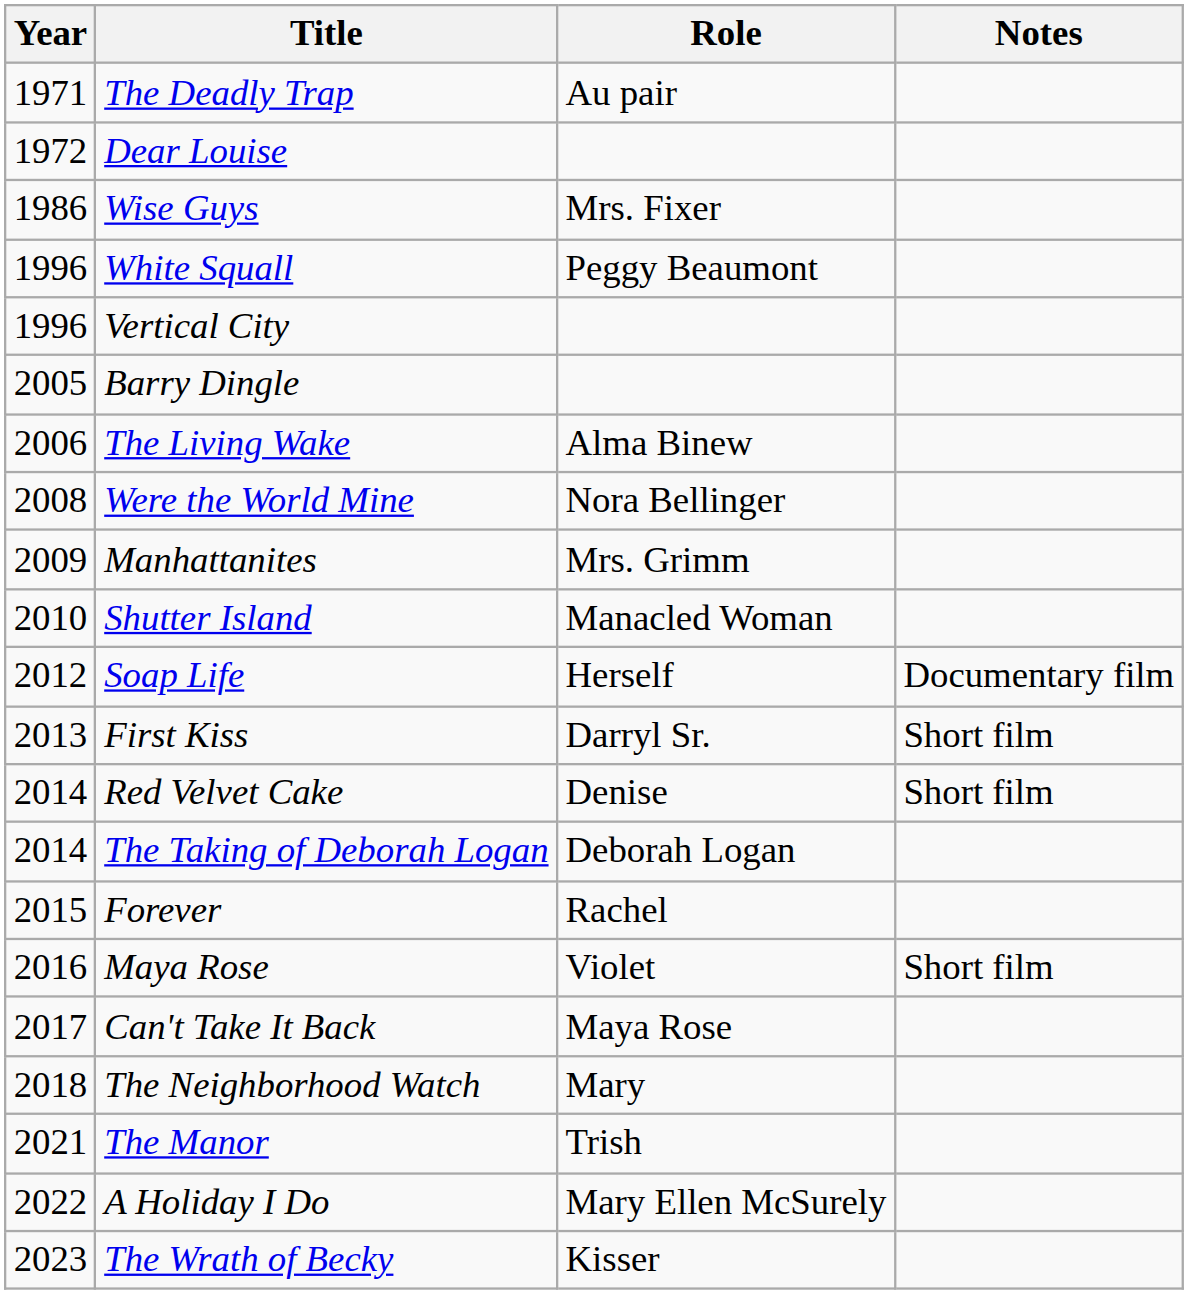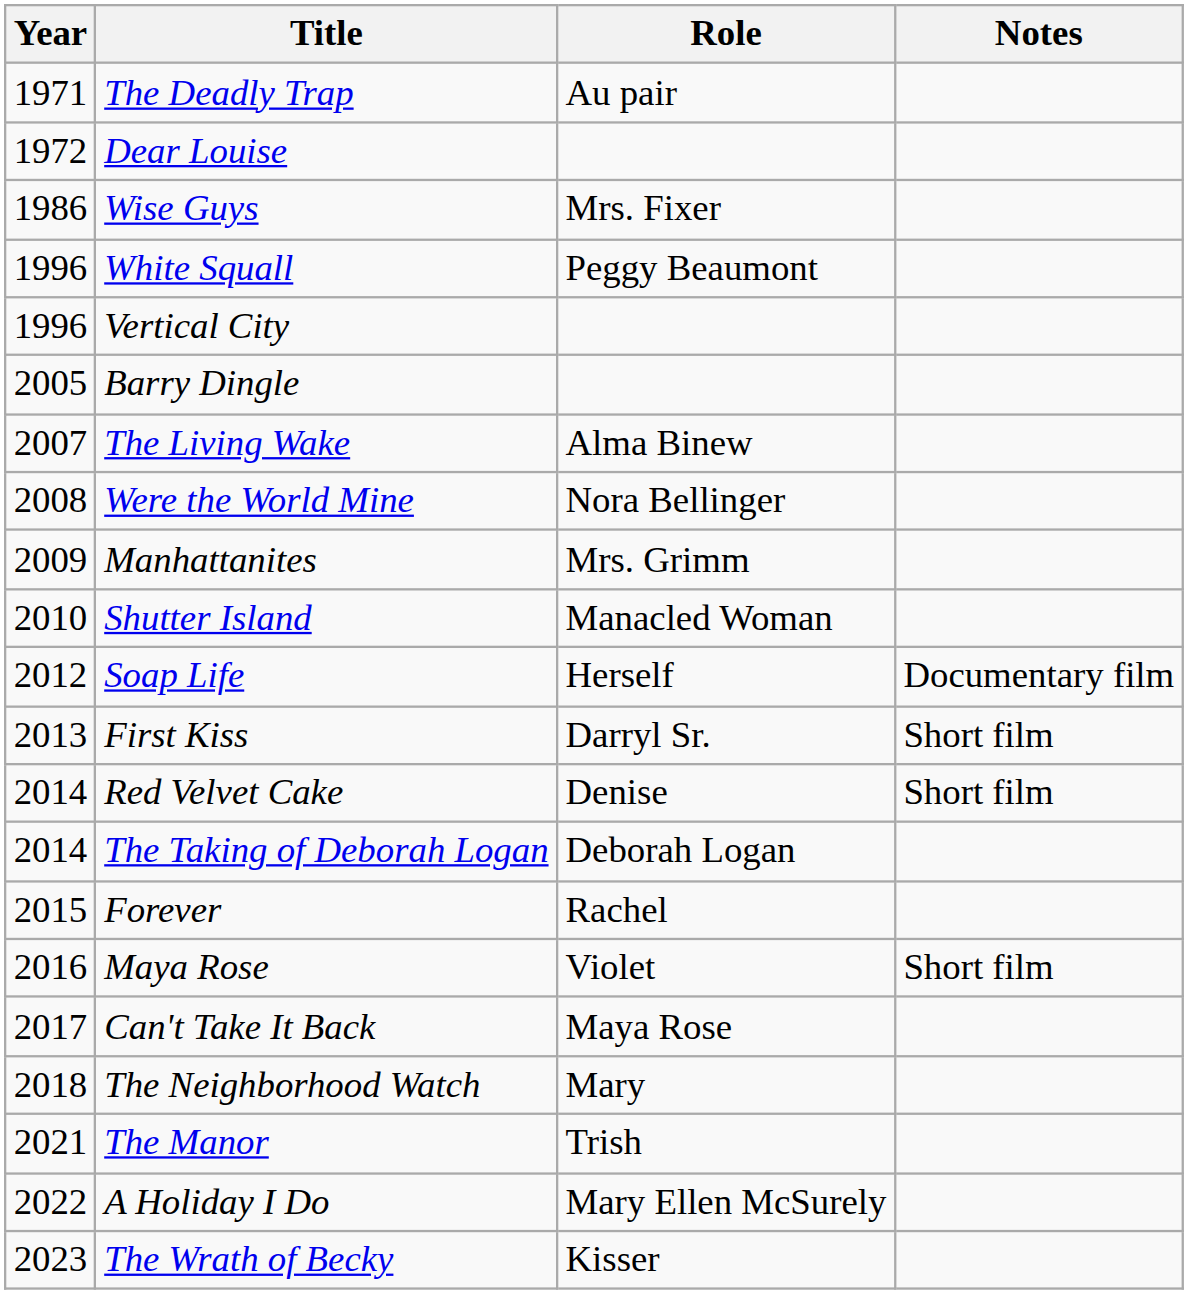 <table class="wikitable sortable">
 <tr>
 <th>Year</th>
 <th>Title</th>
 <th>Role</th>
 <th class="unsortable">Notes</th>
 </tr>
 <tr>
 <td>1971</td>
 <td><em> <a href='#'>The Deadly Trap</a></em></td>
 <td>Au pair</td>
 <td></td>
 </tr>
 <tr>
 <td>1972</td>
 <td><em> <a href='#'>Dear Louise</a></em></td>
 <td></td>
 <td></td>
 </tr>
 <tr>
 <td>1986</td>
 <td><em><a href='#'>Wise Guys</a> </em></td>
 <td>Mrs. Fixer</td>
 <td></td>
 </tr>
 <tr>
 <td>1996</td>
 <td><em> <a href='#'>White Squall</a></em></td>
 <td>Peggy Beaumont</td>
 <td></td>
 </tr>
 <tr>
 <td>1996</td>
 <td><em> Vertical City</em></td>
 <td></td>
 <td></td>
 </tr>
 <tr>
 <td>2005</td>
 <td><em> Barry Dingle</em></td>
 <td></td>
 <td></td>
 </tr>
 <tr>
-<td>2006</td>
+<td>2007</td>
 <td><em> <a href='#'>The Living Wake</a></em></td>
 <td>Alma Binew</td>
 <td></td>
 </tr>
 <tr>
 <td>2008</td>
 <td><em><a href='#'>Were the World Mine</a> </em></td>
 <td>Nora Bellinger</td>
 <td></td>
 </tr>
 <tr>
 <td>2009</td>
 <td><em> Manhattanites</em></td>
 <td>Mrs. Grimm</td>
 <td></td>
 </tr>
 <tr>
 <td>2010</td>
 <td><em> <a href='#'>Shutter Island</a></em></td>
 <td>Manacled Woman</td>
 <td></td>
 </tr>
 <tr>
 <td>2012</td>
 <td><em><a href='#'>Soap Life</a></em></td>
 <td>Herself</td>
 <td>Documentary film</td>
 </tr>
 <tr>
 <td>2013</td>
 <td><em>First Kiss </em></td>
 <td>Darryl Sr.</td>
 <td>Short film</td>
 </tr>
 <tr>
 <td>2014</td>
 <td><em> Red Velvet Cake</em></td>
 <td>Denise</td>
 <td>Short film</td>
 </tr>
 <tr>
 <td>2014</td>
 <td><em><a href='#'>The Taking of Deborah Logan</a></em></td>
 <td>Deborah Logan</td>
 <td></td>
 </tr>
 <tr>
 <td>2015</td>
 <td><em> Forever</em></td>
 <td>Rachel</td>
 <td></td>
 </tr>
 <tr>
 <td>2016</td>
 <td><em>Maya Rose</em></td>
 <td>Violet</td>
 <td>Short film</td>
 </tr>
 <tr>
 <td>2017</td>
 <td><em>Can't Take It Back</em></td>
 <td>Maya Rose</td>
 <td></td>
 </tr>
 <tr>
 <td>2018</td>
 <td><em>The Neighborhood Watch</em></td>
 <td>Mary</td>
 <td></td>
 </tr>
 <tr>
 <td>2021</td>
 <td><em><a href='#'>The Manor</a></em></td>
 <td>Trish</td>
 <td></td>
 </tr>
 <tr>
 <td>2022</td>
 <td><em>A Holiday I Do</em></td>
 <td>Mary Ellen McSurely</td>
 <td></td>
 </tr>
 <tr>
 <td>2023</td>
 <td><em><a href='#'>The Wrath of Becky</a></em></td>
 <td>Kisser</td>
 <td></td>
 </tr>
 </table>
